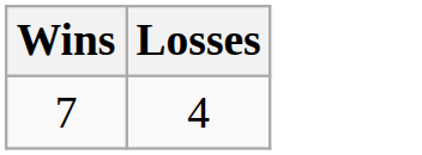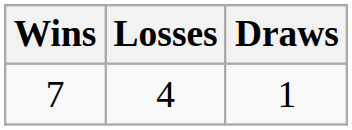 <table class="wikitable">
 <tr>
 <th>Wins</th>
 <th>Losses</th>
+<th>Draws</th>
 </tr>
 <tr>
 <td align="center">7</td>
 <td align="center">4</td>
+<td align="center">1</td>
 </tr>
 </table>
